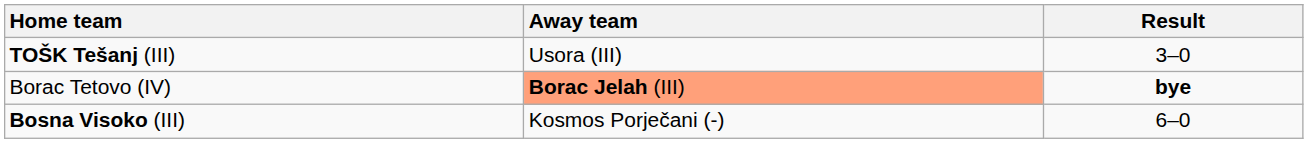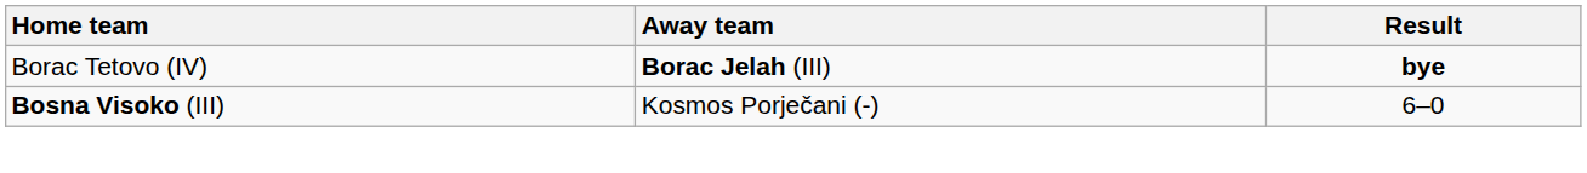 <table class="wikitable" style="width:50%">
 <tr>
 <th style="width:40%; text-align:left">Home team</th>
 <th style="width:40%; text-align:left">Away team</th>
 <th>Result</th>
 </tr>
 <tr>
-<td><strong>TOŠK Tešanj</strong> (III)</td>
-<td>Usora (III)</td>
-<td style="text-align:center">3–0</td>
-</tr>
-<tr>
 <td>Borac Tetovo (IV)</td>
-<td style="background: lightsalmon;"><strong>Borac Jelah</strong> (III)</td>
+<td><strong>Borac Jelah</strong> (III)</td>
 <td style="text-align:center"><strong>bye</strong></td>
 </tr>
 <tr>
 <td><strong>Bosna Visoko</strong> (III)</td>
 <td>Kosmos Porječani (-)</td>
 <td style="text-align:center">6–0</td>
 </tr>
 </table>
